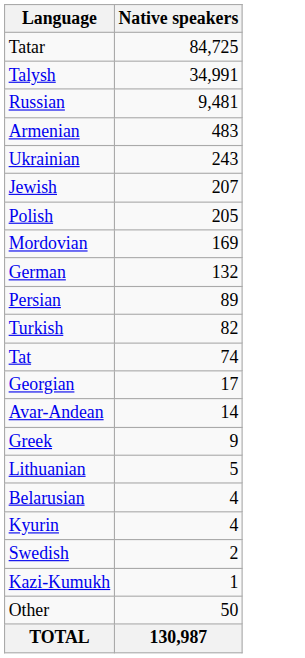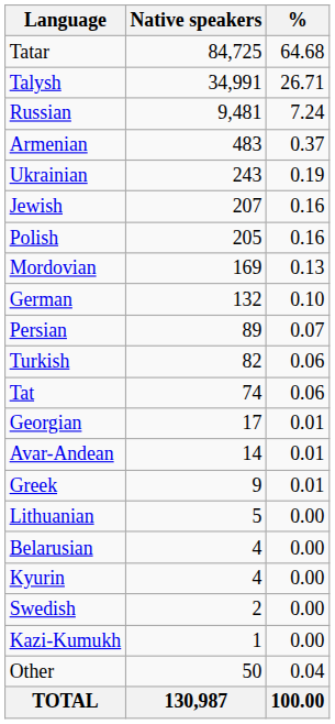 <table class="wikitable sortable">
 <tr>
 <th>Language</th>
 <th>Native speakers</th>
+<th>%</th>
 </tr>
 <tr>
 <td>Tatar</td>
 <td align="right">84,725</td>
+<td align="right">64.68</td>
 </tr>
 <tr>
 <td><a href='#'>Talysh</a></td>
 <td align="right">34,991</td>
+<td align="right">26.71</td>
 </tr>
 <tr>
 <td><a href='#'>Russian</a></td>
 <td align="right">9,481</td>
+<td align="right">7.24</td>
 </tr>
 <tr>
 <td><a href='#'>Armenian</a></td>
 <td align="right">483</td>
+<td align="right">0.37</td>
 </tr>
 <tr>
 <td><a href='#'>Ukrainian</a></td>
 <td align="right">243</td>
+<td align="right">0.19</td>
 </tr>
 <tr>
 <td><a href='#'>Jewish</a></td>
 <td align="right">207</td>
+<td align="right">0.16</td>
 </tr>
 <tr>
 <td><a href='#'>Polish</a></td>
 <td align="right">205</td>
+<td align="right">0.16</td>
 </tr>
 <tr>
 <td><a href='#'>Mordovian</a></td>
 <td align="right">169</td>
+<td align="right">0.13</td>
 </tr>
 <tr>
 <td><a href='#'>German</a></td>
 <td align="right">132</td>
+<td align="right">0.10</td>
 </tr>
 <tr>
 <td><a href='#'>Persian</a></td>
 <td align="right">89</td>
+<td align="right">0.07</td>
 </tr>
 <tr>
 <td><a href='#'>Turkish</a></td>
 <td align="right">82</td>
+<td align="right">0.06</td>
 </tr>
 <tr>
 <td><a href='#'>Tat</a></td>
 <td align="right">74</td>
+<td align="right">0.06</td>
 </tr>
 <tr>
 <td><a href='#'>Georgian</a></td>
 <td align="right">17</td>
+<td align="right">0.01</td>
 </tr>
 <tr>
 <td><a href='#'>Avar-Andean</a></td>
 <td align="right">14</td>
+<td align="right">0.01</td>
 </tr>
 <tr>
 <td><a href='#'>Greek</a></td>
 <td align="right">9</td>
+<td align="right">0.01</td>
 </tr>
 <tr>
 <td><a href='#'>Lithuanian</a></td>
 <td align="right">5</td>
+<td align="right">0.00</td>
 </tr>
 <tr>
 <td><a href='#'>Belarusian</a></td>
 <td align="right">4</td>
+<td align="right">0.00</td>
 </tr>
 <tr>
 <td><a href='#'>Kyurin</a></td>
 <td align="right">4</td>
+<td align="right">0.00</td>
 </tr>
 <tr>
 <td><a href='#'>Swedish</a></td>
 <td align="right">2</td>
+<td align="right">0.00</td>
 </tr>
 <tr>
 <td><a href='#'>Kazi-Kumukh</a></td>
 <td align="right">1</td>
+<td align="right">0.00</td>
 </tr>
 <tr>
 <td>Other</td>
 <td align="right">50</td>
+<td align="right">0.04</td>
 </tr>
 <tr>
 <th>TOTAL</th>
 <th>130,987</th>
+<th>100.00</th>
 </tr>
 </table>
